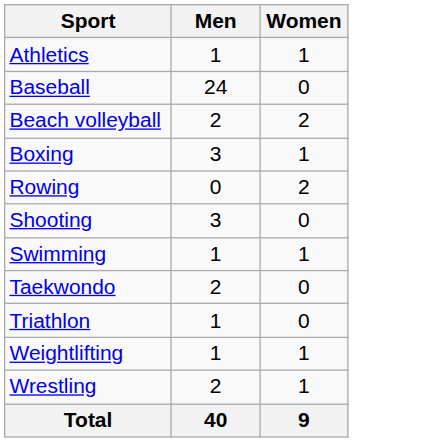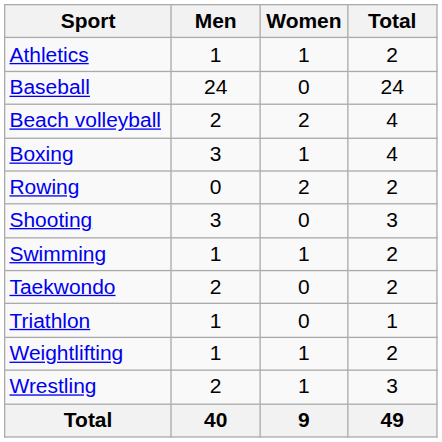 <table class="wikitable sortable" style="text-align:center">
 <tr>
 <th width=120>Sport</th>
 <th width=60>Men</th>
 <th width=60>Women</th>
+<th width=60>Total</th>
 </tr>
 <tr>
 <td align=left><a href='#'>Athletics</a></td>
 <td>1</td>
 <td>1</td>
+<td>2</td>
 </tr>
 <tr>
 <td align=left><a href='#'>Baseball</a></td>
 <td>24</td>
 <td>0</td>
+<td>24</td>
 </tr>
 <tr>
 <td align=left><a href='#'>Beach volleyball</a></td>
 <td>2</td>
 <td>2</td>
+<td>4</td>
 </tr>
 <tr>
 <td align=left><a href='#'>Boxing</a></td>
 <td>3</td>
 <td>1</td>
+<td>4</td>
 </tr>
 <tr>
 <td align=left><a href='#'>Rowing</a></td>
 <td>0</td>
+<td>2</td>
 <td>2</td>
 </tr>
 <tr>
 <td align=left><a href='#'>Shooting</a></td>
 <td>3</td>
 <td>0</td>
+<td>3</td>
 </tr>
 <tr>
 <td align=left><a href='#'>Swimming</a></td>
 <td>1</td>
 <td>1</td>
+<td>2</td>
 </tr>
 <tr>
 <td align=left><a href='#'>Taekwondo</a></td>
 <td>2</td>
 <td>0</td>
+<td>2</td>
 </tr>
 <tr>
 <td align=left><a href='#'>Triathlon</a></td>
 <td>1</td>
 <td>0</td>
+<td>1</td>
 </tr>
 <tr>
 <td align=left><a href='#'>Weightlifting</a></td>
 <td>1</td>
 <td>1</td>
+<td>2</td>
 </tr>
 <tr>
 <td align=left><a href='#'>Wrestling</a></td>
 <td>2</td>
 <td>1</td>
+<td>3</td>
 </tr>
 <tr>
 <th>Total</th>
 <th>40</th>
 <th>9</th>
+<th>49</th>
 </tr>
 </table>
